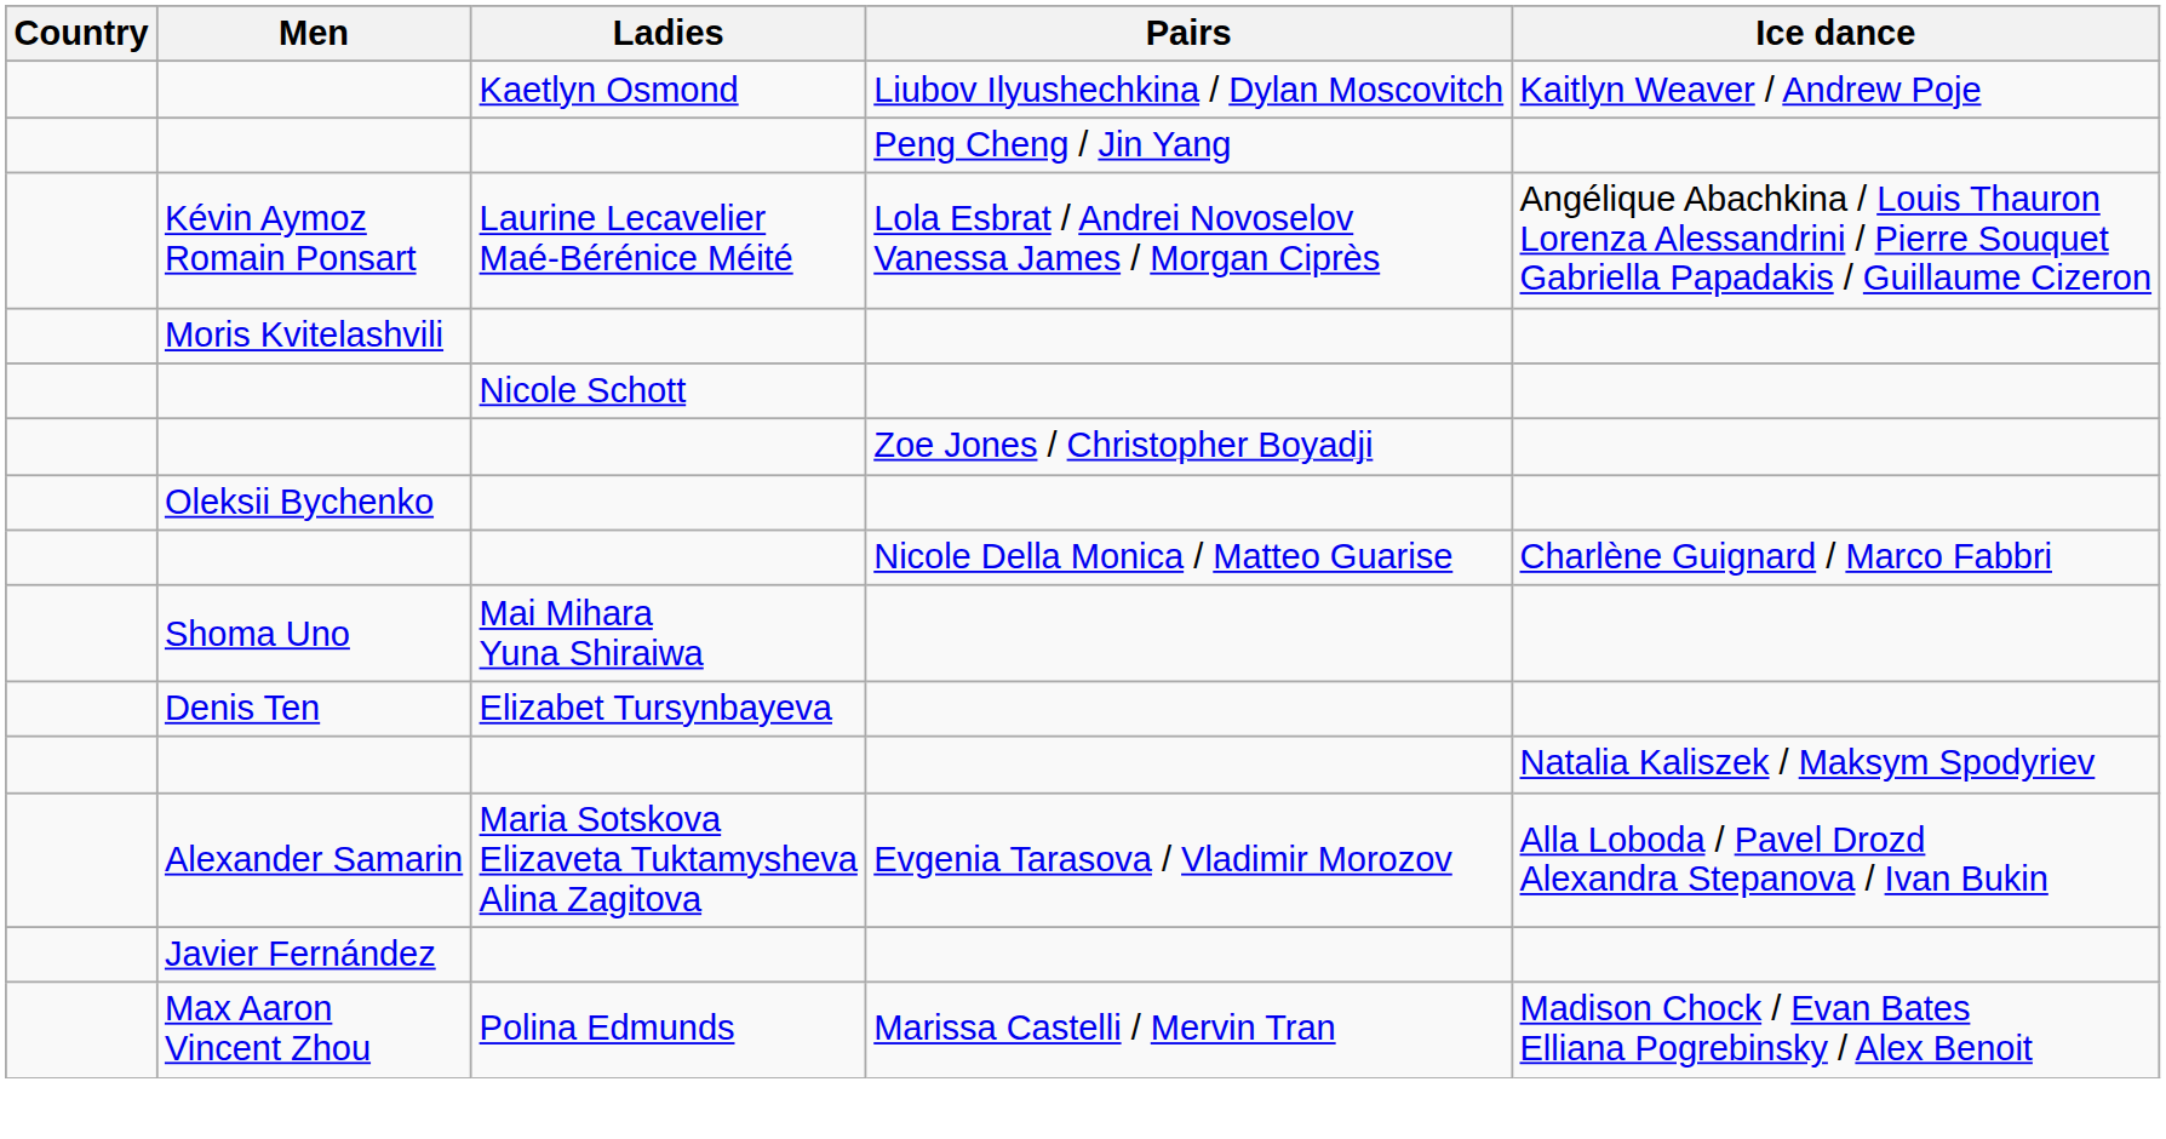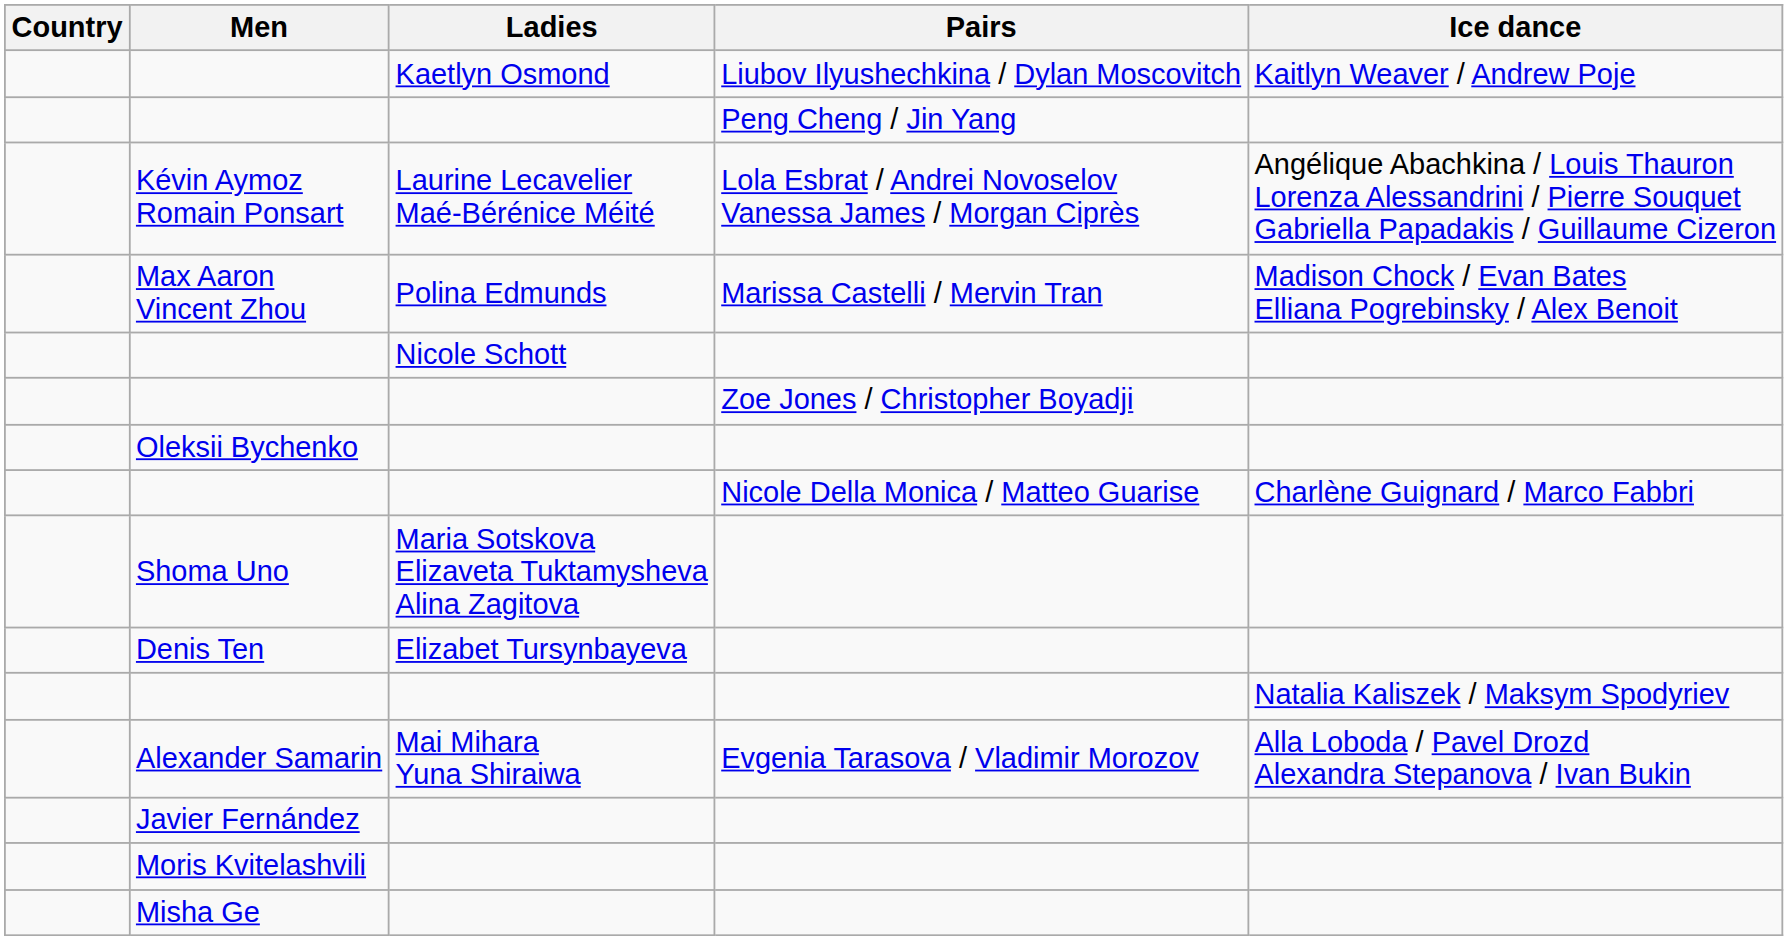 <table class="wikitable">
 <tr>
 <th>Country</th>
 <th>Men</th>
 <th>Ladies</th>
 <th>Pairs</th>
 <th>Ice dance</th>
 </tr>
 <tr>
 <td></td>
 <td></td>
 <td><a href='#'>Kaetlyn Osmond</a></td>
 <td><a href='#'>Liubov Ilyushechkina</a> / <a href='#'>Dylan Moscovitch</a></td>
 <td><a href='#'>Kaitlyn Weaver</a> / <a href='#'>Andrew Poje</a></td>
 </tr>
 <tr>
 <td></td>
 <td></td>
 <td></td>
 <td><a href='#'>Peng Cheng</a> / <a href='#'>Jin Yang</a></td>
 <td></td>
 </tr>
 <tr>
 <td></td>
 <td><a href='#'>Kévin Aymoz</a> <br> <a href='#'>Romain Ponsart</a></td>
 <td><a href='#'>Laurine Lecavelier</a> <br> <a href='#'>Maé-Bérénice Méité</a></td>
 <td><a href='#'>Lola Esbrat</a> / <a href='#'>Andrei Novoselov</a> <br> <a href='#'>Vanessa James</a> / <a href='#'>Morgan Ciprès</a></td>
 <td>Angélique Abachkina / <a href='#'>Louis Thauron</a> <br> <a href='#'>Lorenza Alessandrini</a> / <a href='#'>Pierre Souquet</a> <br> <a href='#'>Gabriella Papadakis</a> / <a href='#'>Guillaume Cizeron</a></td>
 </tr>
 <tr>
 <td></td>
-<td><a href='#'>Moris Kvitelashvili</a></td>
-<td></td>
-<td></td>
-<td></td>
+<td><a href='#'>Max Aaron</a> <br> <a href='#'>Vincent Zhou</a></td>
+<td><a href='#'>Polina Edmunds</a></td>
+<td><a href='#'>Marissa Castelli</a> / <a href='#'>Mervin Tran</a></td>
+<td><a href='#'>Madison Chock</a> / <a href='#'>Evan Bates</a> <br> <a href='#'>Elliana Pogrebinsky</a> / <a href='#'>Alex Benoit</a></td>
 </tr>
 <tr>
 <td></td>
 <td></td>
 <td><a href='#'>Nicole Schott</a></td>
 <td></td>
 <td></td>
 </tr>
 <tr>
 <td></td>
 <td></td>
 <td></td>
 <td><a href='#'>Zoe Jones</a> / <a href='#'>Christopher Boyadji</a></td>
 <td></td>
 </tr>
 <tr>
 <td></td>
 <td><a href='#'>Oleksii Bychenko</a></td>
 <td></td>
 <td></td>
 <td></td>
 </tr>
 <tr>
 <td></td>
 <td></td>
 <td></td>
 <td><a href='#'>Nicole Della Monica</a> / <a href='#'>Matteo Guarise</a></td>
 <td><a href='#'>Charlène Guignard</a> / <a href='#'>Marco Fabbri</a></td>
 </tr>
 <tr>
 <td></td>
 <td><a href='#'>Shoma Uno</a></td>
-<td><a href='#'>Mai Mihara</a> <br> <a href='#'>Yuna Shiraiwa</a></td>
+<td><a href='#'>Maria Sotskova</a> <br> <a href='#'>Elizaveta Tuktamysheva</a> <br> <a href='#'>Alina Zagitova</a></td>
 <td></td>
 <td></td>
 </tr>
 <tr>
 <td></td>
 <td><a href='#'>Denis Ten</a></td>
 <td><a href='#'>Elizabet Tursynbayeva</a></td>
 <td></td>
 <td></td>
 </tr>
 <tr>
 <td></td>
 <td></td>
 <td></td>
 <td></td>
 <td><a href='#'>Natalia Kaliszek</a> / <a href='#'>Maksym Spodyriev</a></td>
 </tr>
 <tr>
 <td></td>
 <td><a href='#'>Alexander Samarin</a></td>
-<td><a href='#'>Maria Sotskova</a> <br> <a href='#'>Elizaveta Tuktamysheva</a> <br> <a href='#'>Alina Zagitova</a></td>
+<td><a href='#'>Mai Mihara</a> <br> <a href='#'>Yuna Shiraiwa</a></td>
 <td><a href='#'>Evgenia Tarasova</a> / <a href='#'>Vladimir Morozov</a></td>
 <td><a href='#'>Alla Loboda</a> / <a href='#'>Pavel Drozd</a> <br> <a href='#'>Alexandra Stepanova</a> / <a href='#'>Ivan Bukin</a></td>
 </tr>
 <tr>
 <td></td>
 <td><a href='#'>Javier Fernández</a></td>
 <td></td>
 <td></td>
 <td></td>
 </tr>
 <tr>
 <td></td>
-<td><a href='#'>Max Aaron</a> <br> <a href='#'>Vincent Zhou</a></td>
-<td><a href='#'>Polina Edmunds</a></td>
-<td><a href='#'>Marissa Castelli</a> / <a href='#'>Mervin Tran</a></td>
-<td><a href='#'>Madison Chock</a> / <a href='#'>Evan Bates</a> <br> <a href='#'>Elliana Pogrebinsky</a> / <a href='#'>Alex Benoit</a></td>
+<td><a href='#'>Moris Kvitelashvili</a></td>
+<td></td>
+<td></td>
+<td></td>
+</tr>
+<tr>
+<td></td>
+<td><a href='#'>Misha Ge</a></td>
+<td></td>
+<td></td>
+<td></td>
 </tr>
 </table>
